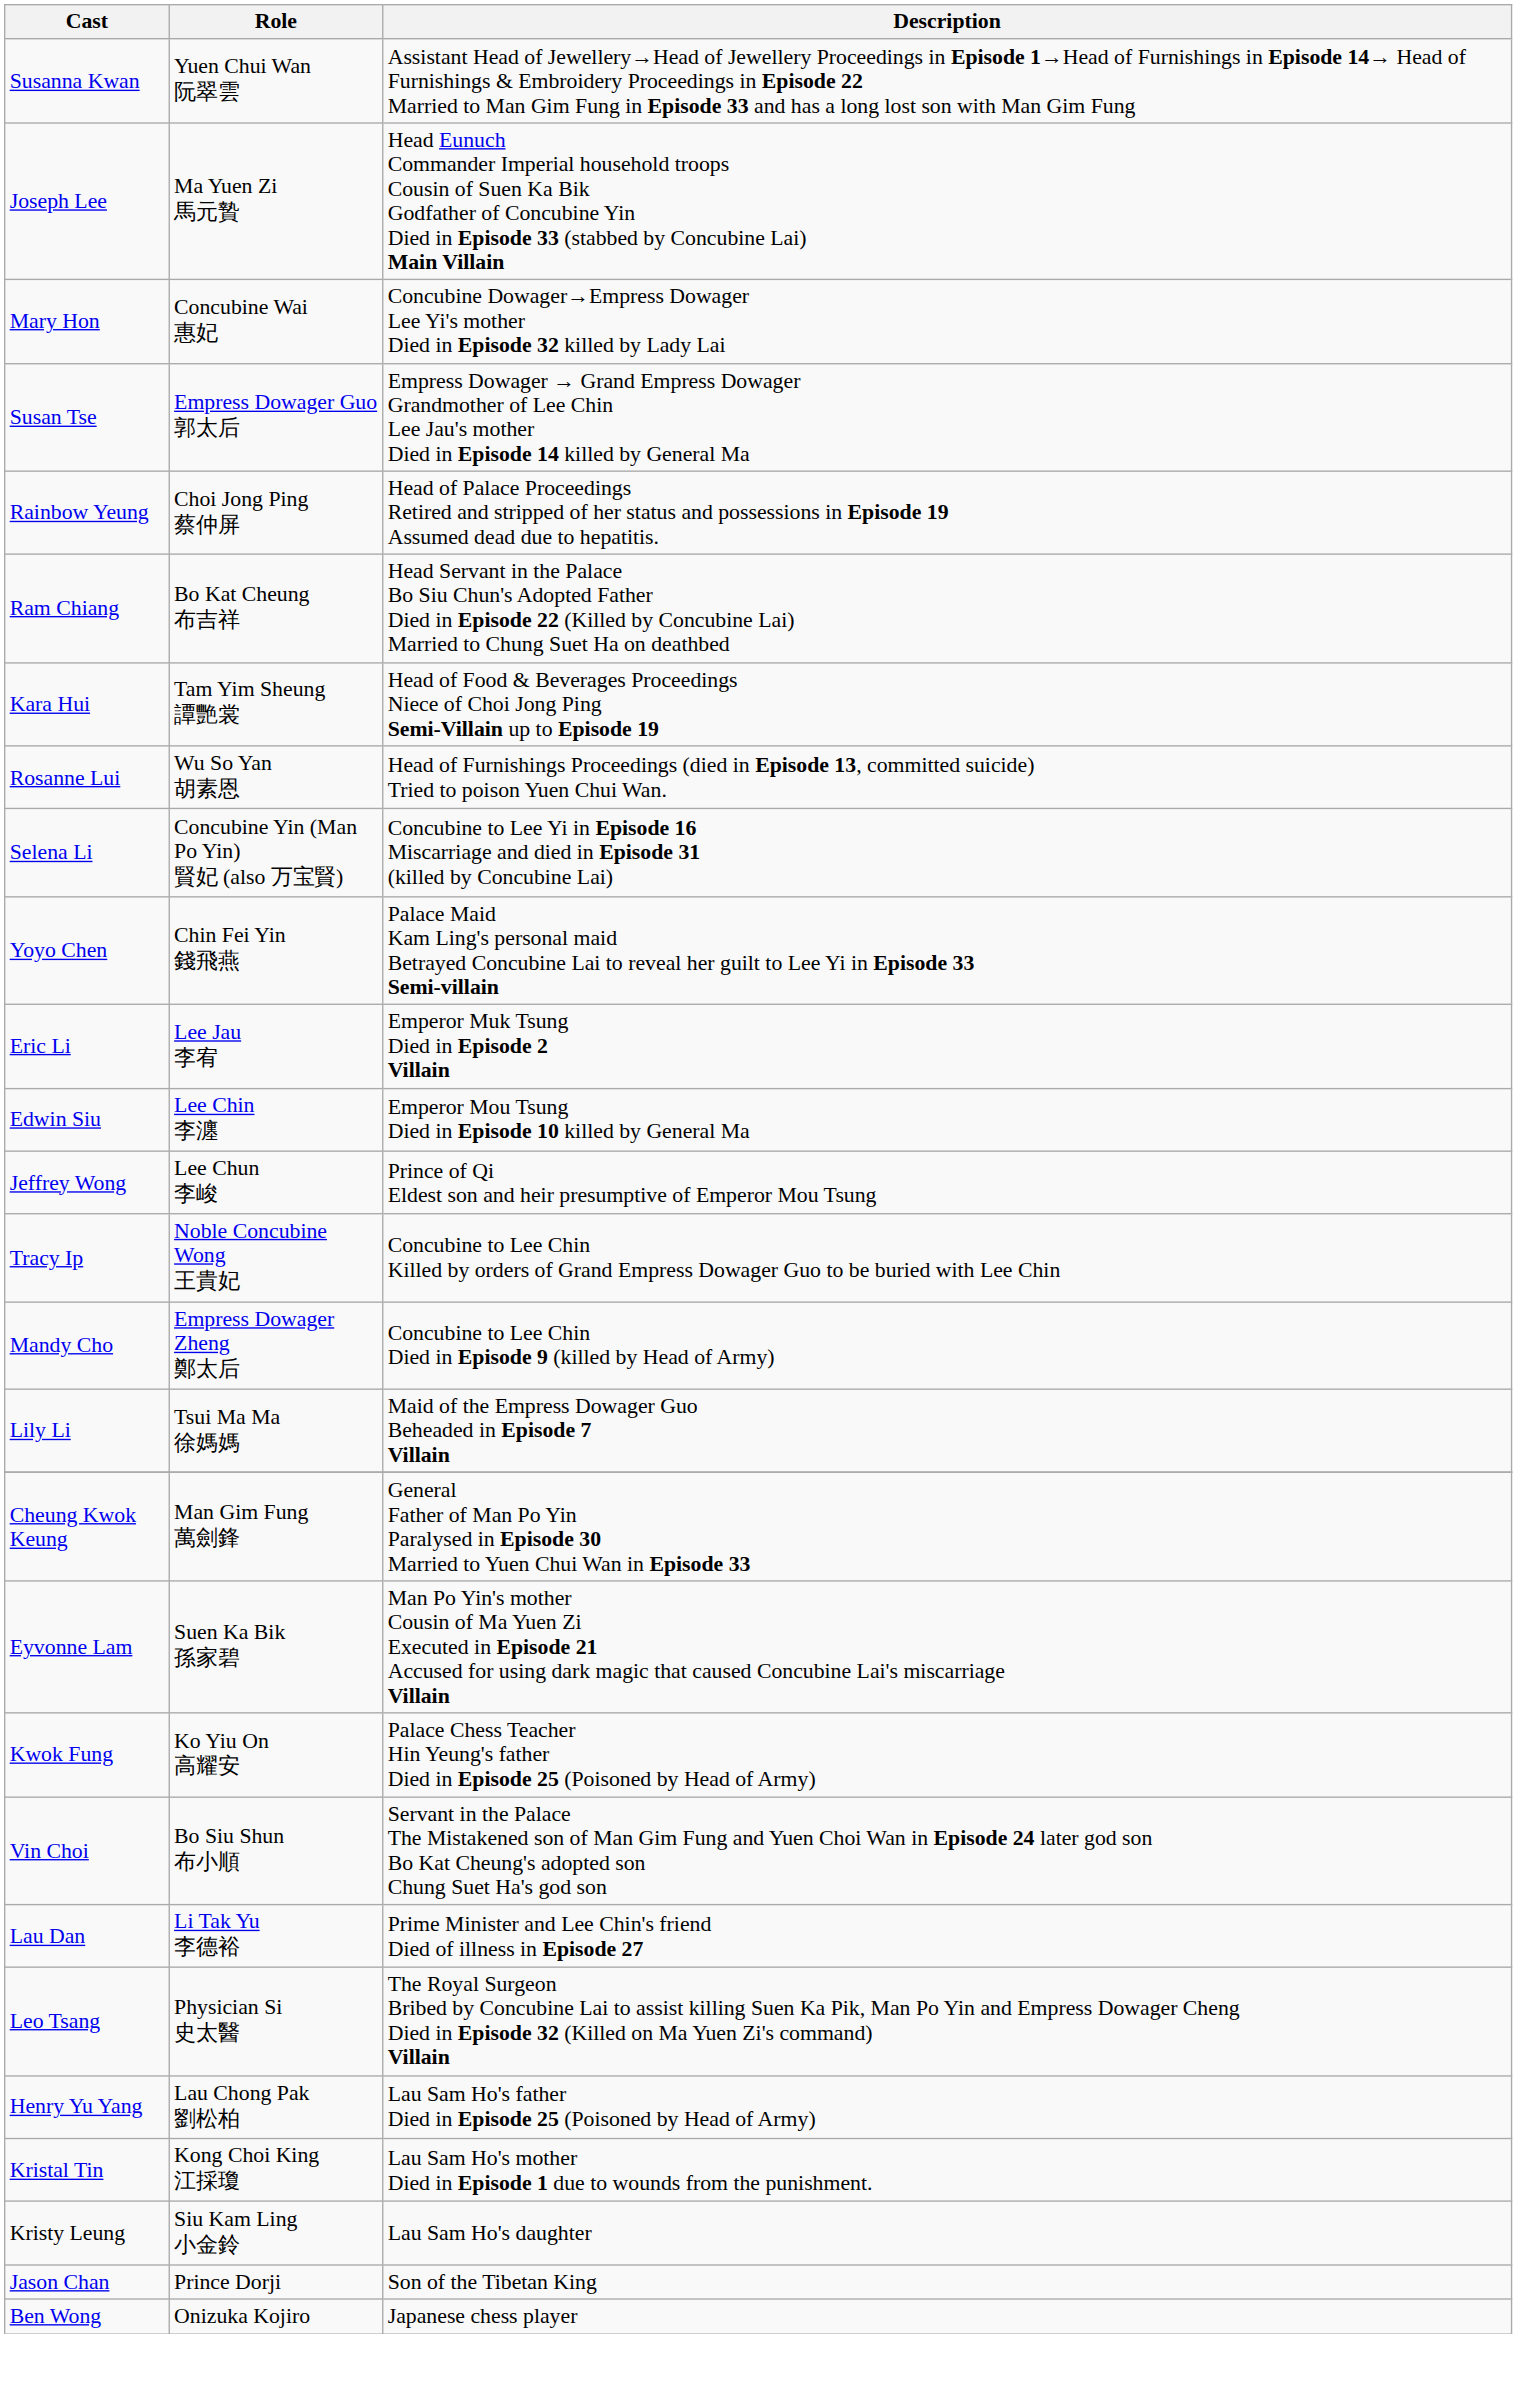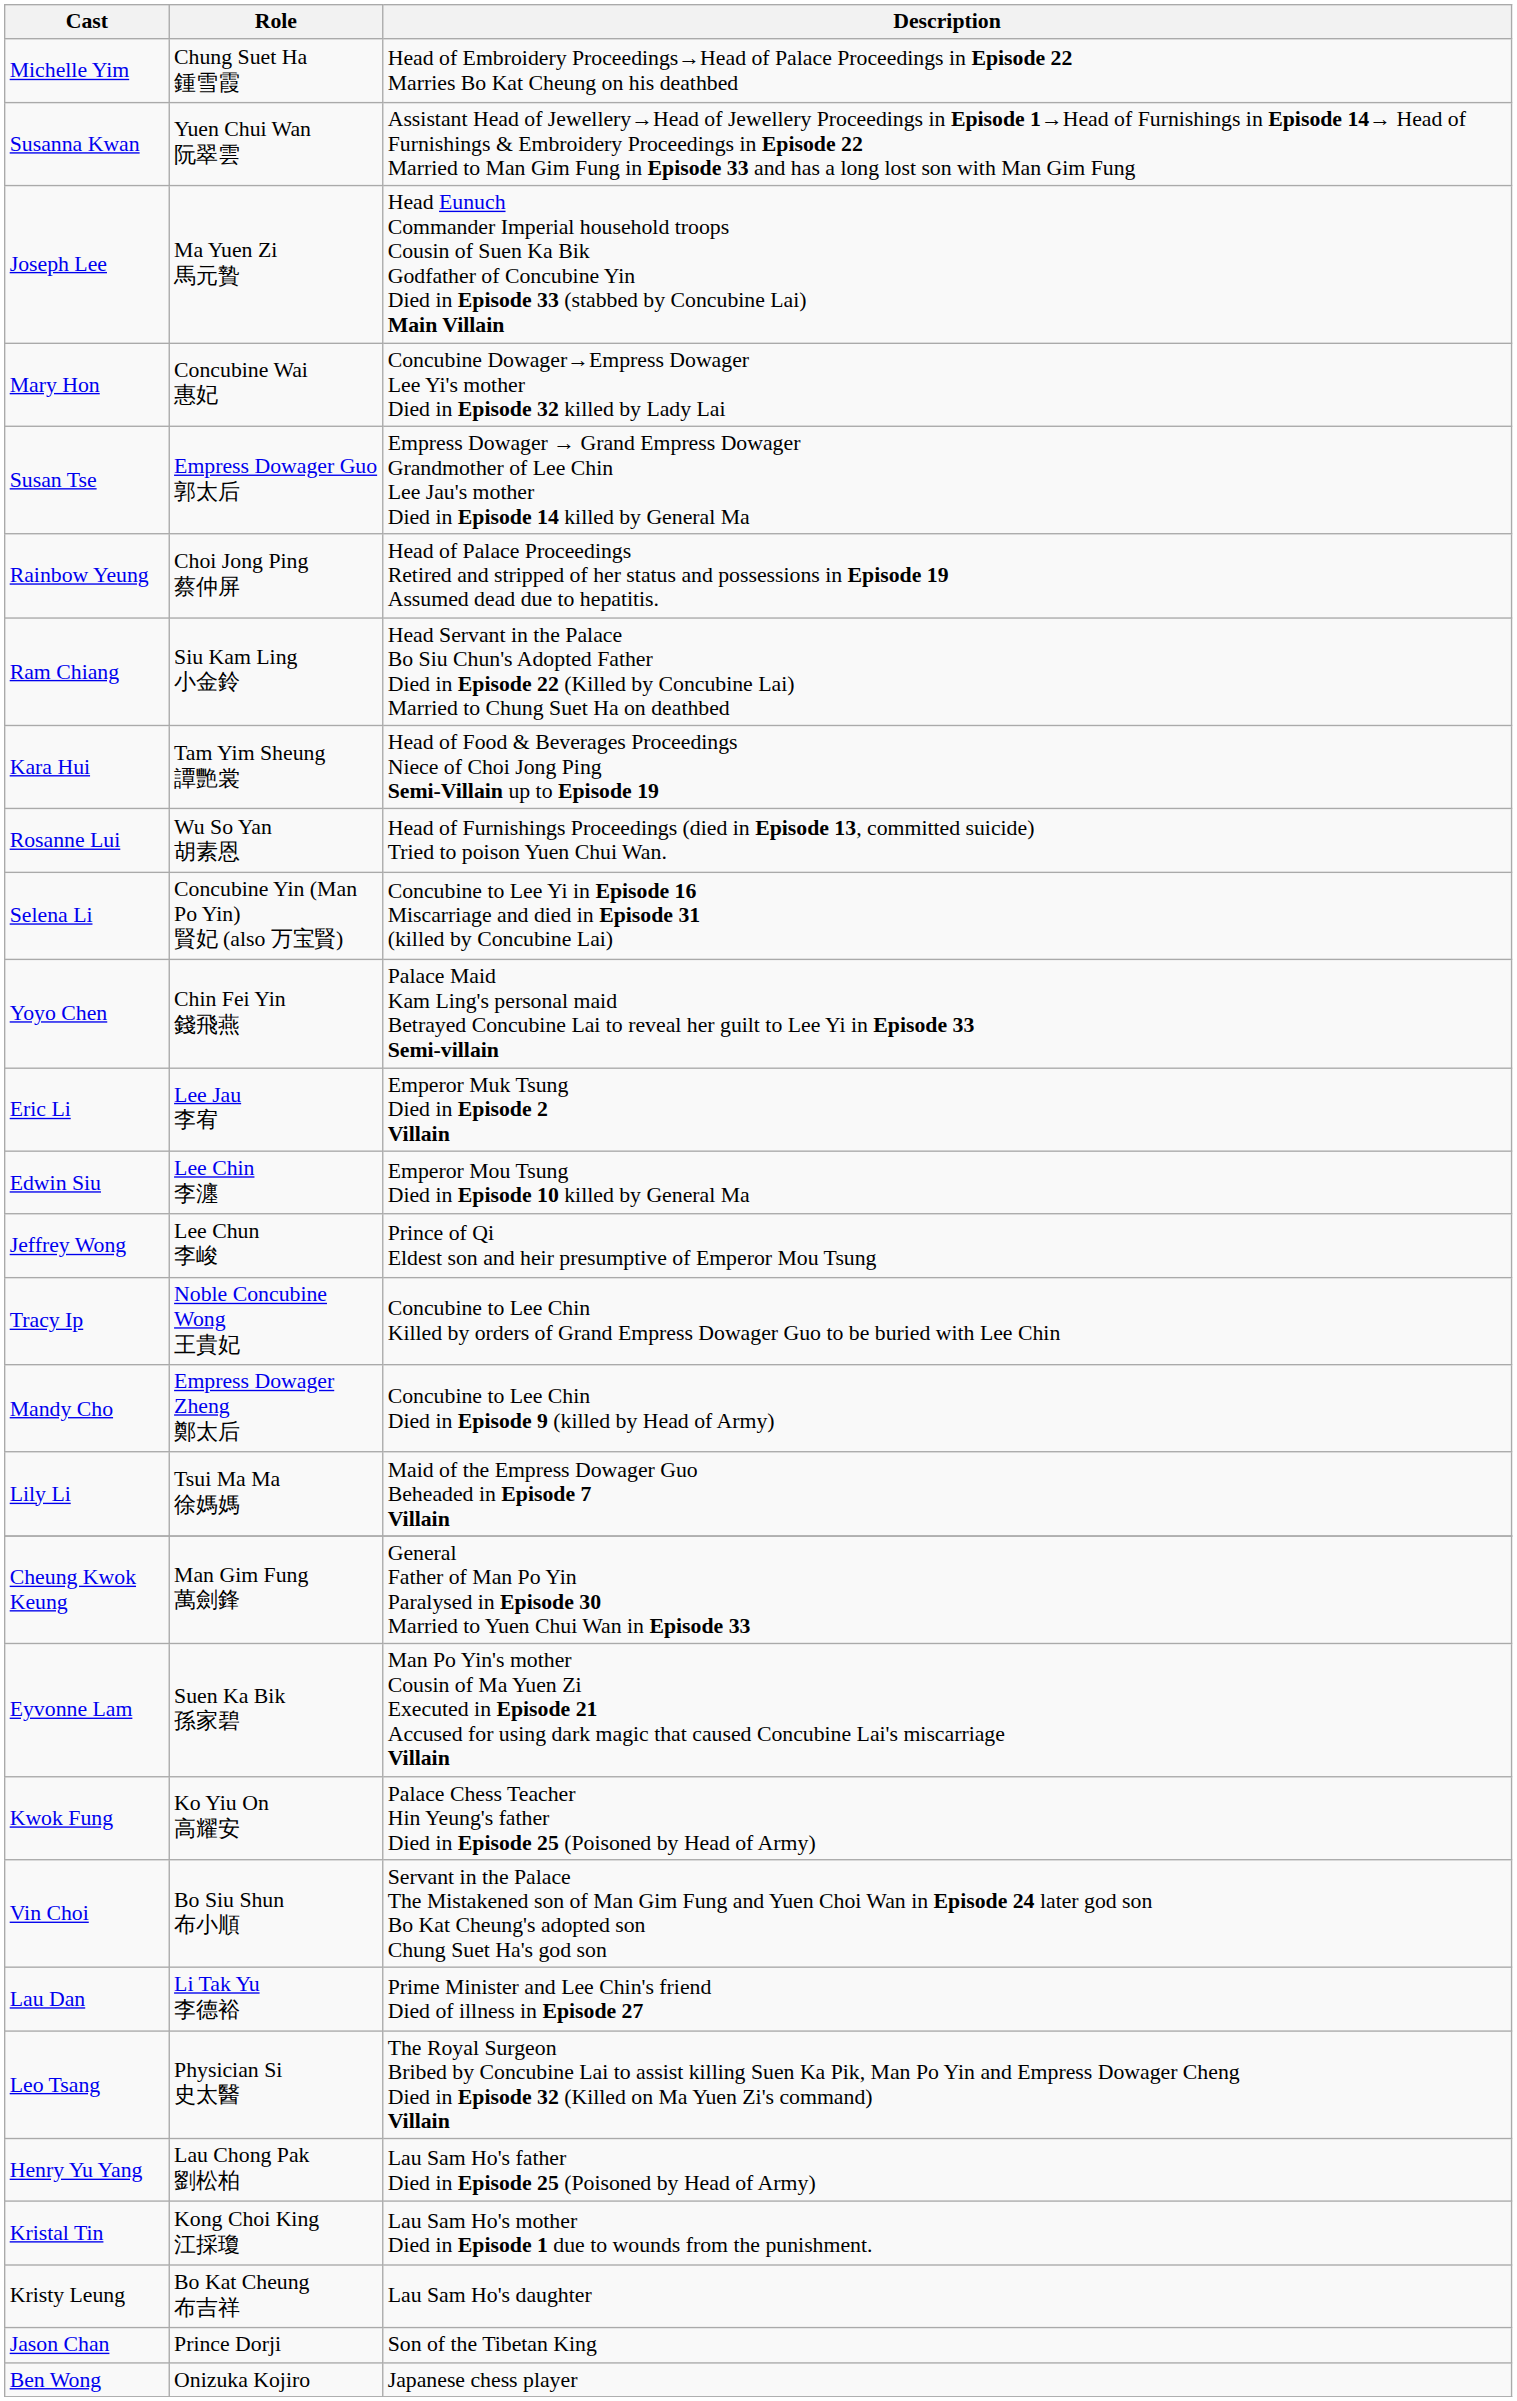 <table class="wikitable" width="70%">
 <tr>
 <th>Cast</th>
 <th>Role</th>
 <th>Description</th>
+</tr>
+<tr>
+<td><a href='#'>Michelle Yim</a></td>
+<td>Chung Suet Ha<br>鍾雪霞</td>
+<td>Head of Embroidery Proceedings→Head of Palace Proceedings in <strong>Episode 22</strong> <br>Marries Bo Kat Cheung on his deathbed</td>
 </tr>
 <tr>
 <td><a href='#'>Susanna Kwan</a></td>
 <td>Yuen Chui Wan<br>阮翠雲</td>
 <td>Assistant Head of Jewellery→Head of Jewellery Proceedings in <strong>Episode 1</strong>→Head of Furnishings in <strong>Episode 14</strong>→ Head of Furnishings & Embroidery Proceedings in <strong>Episode 22</strong> <br>Married to Man Gim Fung in <strong>Episode 33</strong> and has a long lost son with Man Gim Fung</td>
 </tr>
 <tr>
 <td><a href='#'>Joseph Lee</a></td>
 <td>Ma Yuen Zi<br>馬元贄</td>
 <td>Head <a href='#'>Eunuch</a><br>Commander Imperial household troops <br>Cousin of Suen Ka Bik<br>Godfather of Concubine Yin<br>Died in <strong>Episode 33</strong> (stabbed by Concubine Lai)<br><strong>Main Villain</strong></td>
 </tr>
 <tr>
 <td><a href='#'>Mary Hon</a></td>
 <td>Concubine Wai<br>惠妃</td>
 <td>Concubine Dowager→Empress Dowager <br>Lee Yi's mother <br>Died in <strong>Episode 32</strong> killed by Lady Lai</td>
 </tr>
 <tr>
 <td><a href='#'>Susan Tse</a></td>
 <td><a href='#'>Empress Dowager Guo</a><br>郭太后</td>
 <td>Empress Dowager → Grand Empress Dowager <br>Grandmother of Lee Chin<br>Lee Jau's mother <br>Died in <strong>Episode 14</strong> killed by General Ma</td>
 </tr>
 <tr>
 <td><a href='#'>Rainbow Yeung</a></td>
 <td>Choi Jong Ping<br>蔡仲屏</td>
 <td>Head of Palace Proceedings<br>Retired and stripped of her status and possessions in <strong>Episode 19</strong><br>Assumed dead due to hepatitis.</td>
 </tr>
 <tr>
 <td><a href='#'>Ram Chiang</a></td>
-<td>Bo Kat Cheung<br>布吉祥</td>
+<td>Siu Kam Ling<br>小金鈴</td>
 <td>Head Servant in the Palace<br>Bo Siu Chun's Adopted Father<br>Died in <strong>Episode 22</strong> (Killed by Concubine Lai)<br>Married to Chung Suet Ha on deathbed</td>
 </tr>
 <tr>
 <td><a href='#'>Kara Hui</a></td>
 <td>Tam Yim Sheung<br>譚艷裳</td>
 <td>Head of Food & Beverages Proceedings<br>Niece of Choi Jong Ping <br><strong>Semi-Villain</strong> up to <strong>Episode 19</strong></td>
 </tr>
 <tr>
 <td><a href='#'>Rosanne Lui</a></td>
 <td>Wu So Yan<br>胡素恩</td>
 <td>Head of Furnishings Proceedings (died in <strong>Episode 13</strong>, committed suicide)<br>Tried to poison Yuen Chui Wan.</td>
 </tr>
 <tr>
 <td><a href='#'>Selena Li</a></td>
 <td>Concubine Yin (Man Po Yin)<br>賢妃 (also 万宝賢)</td>
 <td>Concubine to Lee Yi in <strong>Episode 16</strong><br>Miscarriage and died in <strong>Episode 31</strong> <br>(killed by Concubine Lai)</td>
 </tr>
 <tr>
 <td><a href='#'>Yoyo Chen</a></td>
 <td>Chin Fei Yin<br>錢飛燕</td>
 <td>Palace Maid<br>Kam Ling's personal maid<br>Betrayed Concubine Lai to reveal her guilt to Lee Yi in <strong>Episode 33</strong><br><strong>Semi-villain</strong></td>
 </tr>
 <tr>
 <td><a href='#'>Eric Li</a></td>
 <td><a href='#'>Lee Jau</a><br>李宥</td>
 <td>Emperor Muk Tsung<br>Died in <strong>Episode 2</strong> <br><strong>Villain</strong></td>
 </tr>
 <tr>
 <td><a href='#'>Edwin Siu</a></td>
 <td><a href='#'>Lee Chin</a><br>李瀍</td>
 <td>Emperor Mou Tsung<br>Died in <strong>Episode 10</strong> killed by General Ma</td>
 </tr>
 <tr>
 <td><a href='#'>Jeffrey Wong</a></td>
 <td>Lee Chun<br>李峻</td>
 <td>Prince of Qi<br>Eldest son and heir presumptive of Emperor Mou Tsung</td>
 </tr>
 <tr>
 <td><a href='#'>Tracy Ip</a></td>
 <td><a href='#'>Noble Concubine Wong</a><br>王貴妃</td>
 <td>Concubine to Lee Chin<br>Killed by orders of Grand Empress Dowager Guo to be buried with Lee Chin</td>
 </tr>
 <tr>
 <td><a href='#'>Mandy Cho</a></td>
 <td><a href='#'>Empress Dowager Zheng</a><br>鄭太后</td>
 <td>Concubine to Lee Chin<br>Died in <strong>Episode 9</strong> (killed by Head of Army)</td>
 </tr>
 <tr>
 <td><a href='#'>Lily Li</a></td>
 <td>Tsui Ma Ma<br>徐媽媽</td>
 <td>Maid of the Empress Dowager Guo<br>Beheaded in <strong>Episode 7</strong><br><strong>Villain</strong></td>
 </tr>
 <tr>
 </tr>
 <tr>
 <td><a href='#'>Cheung Kwok Keung</a></td>
 <td>Man Gim Fung<br>萬劍鋒</td>
 <td>General<br>Father of Man Po Yin<br>Paralysed in <strong>Episode 30</strong> <br>Married to Yuen Chui Wan in <strong>Episode 33</strong></td>
 </tr>
 <tr>
 <td><a href='#'>Eyvonne Lam</a></td>
 <td>Suen Ka Bik<br>孫家碧</td>
 <td>Man Po Yin's mother<br>Cousin of Ma Yuen Zi<br>Executed in <strong>Episode 21</strong> <br>Accused for using dark magic that caused Concubine Lai's miscarriage<br><strong>Villain</strong></td>
 </tr>
 <tr>
 <td><a href='#'>Kwok Fung</a></td>
 <td>Ko Yiu On<br>高耀安</td>
 <td>Palace Chess Teacher<br>Hin Yeung's father<br>Died in <strong>Episode 25</strong> (Poisoned by Head of Army)</td>
 </tr>
 <tr>
 <td><a href='#'>Vin Choi</a></td>
 <td>Bo Siu Shun<br>布小順</td>
 <td>Servant in the Palace<br>The Mistakened son of Man Gim Fung and Yuen Choi Wan in <strong>Episode 24</strong> later god son<br> Bo Kat Cheung's adopted son<br>Chung Suet Ha's god son</td>
 </tr>
 <tr>
 <td><a href='#'>Lau Dan</a></td>
 <td><a href='#'>Li Tak Yu</a><br>李德裕</td>
 <td>Prime Minister and Lee Chin's friend<br>Died of illness in <strong>Episode 27</strong></td>
 </tr>
 <tr>
 <td><a href='#'>Leo Tsang</a></td>
 <td>Physician Si<br>史太醫</td>
 <td>The Royal Surgeon<br>Bribed by Concubine Lai to assist killing Suen Ka Pik, Man Po Yin and Empress Dowager Cheng<br>Died in <strong>Episode 32</strong> (Killed on Ma Yuen Zi's command)<br><strong>Villain</strong></td>
 </tr>
 <tr>
 <td><a href='#'>Henry Yu Yang</a></td>
 <td>Lau Chong Pak<br>劉松柏</td>
 <td>Lau Sam Ho's father<br>Died in <strong>Episode 25</strong> (Poisoned by Head of Army)</td>
 </tr>
 <tr>
 <td><a href='#'>Kristal Tin</a></td>
 <td>Kong Choi King<br>江採瓊</td>
 <td>Lau Sam Ho's mother<br>Died in <strong>Episode 1</strong> due to wounds from the punishment.</td>
 </tr>
 <tr>
 <td>Kristy Leung</td>
-<td>Siu Kam Ling<br>小金鈴</td>
+<td>Bo Kat Cheung<br>布吉祥</td>
 <td>Lau Sam Ho's daughter</td>
 </tr>
 <tr>
 <td><a href='#'>Jason Chan</a></td>
 <td>Prince Dorji</td>
 <td>Son of the Tibetan King</td>
 </tr>
 <tr>
 <td><a href='#'>Ben Wong</a></td>
 <td>Onizuka Kojiro</td>
 <td>Japanese chess player</td>
 </tr>
 <tr>
 </tr>
 </table>
